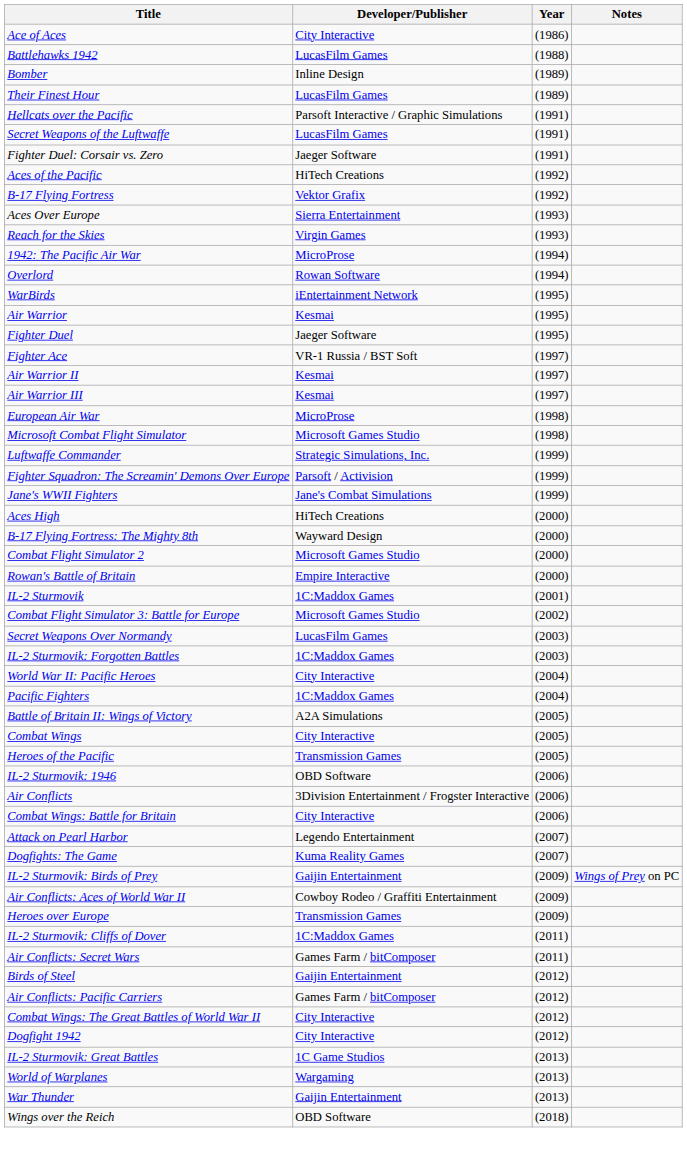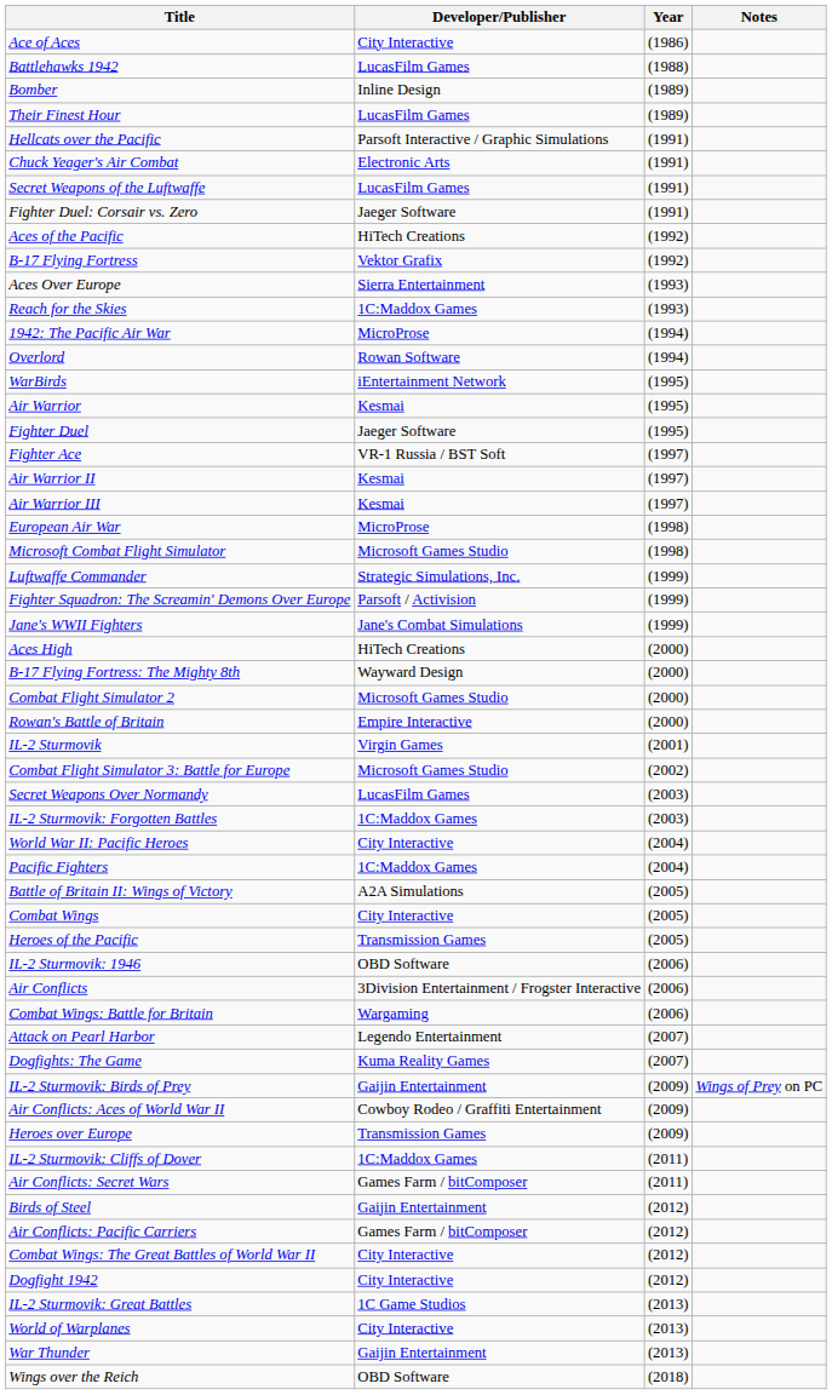 <table class="wikitable sortable">
 <tr>
 <th>Title</th>
 <th>Developer/Publisher</th>
 <th>Year</th>
 <th>Notes</th>
 </tr>
 <tr>
 <td><em><a href='#'>Ace of Aces</a></em></td>
 <td><a href='#'>City Interactive</a></td>
 <td>(1986)</td>
 <td></td>
 </tr>
 <tr>
 <td><em><a href='#'>Battlehawks 1942</a></em></td>
 <td><a href='#'>LucasFilm Games</a></td>
 <td>(1988)</td>
 <td></td>
 </tr>
 <tr>
 <td><em><a href='#'>Bomber</a></em></td>
 <td>Inline Design</td>
 <td>(1989)</td>
 <td></td>
 </tr>
 <tr>
 <td><em><a href='#'>Their Finest Hour</a></em></td>
 <td><a href='#'>LucasFilm Games</a></td>
 <td>(1989)</td>
 <td></td>
 </tr>
 <tr>
 <td><em><a href='#'>Hellcats over the Pacific</a></em></td>
 <td>Parsoft Interactive / Graphic Simulations</td>
 <td>(1991)</td>
 <td></td>
 </tr>
 <tr>
+<td><em><a href='#'>Chuck Yeager's Air Combat</a></em></td>
+<td><a href='#'>Electronic Arts</a></td>
+<td>(1991)</td>
+<td></td>
+</tr>
+<tr>
 <td><em><a href='#'>Secret Weapons of the Luftwaffe</a></em></td>
 <td><a href='#'>LucasFilm Games</a></td>
 <td>(1991)</td>
 <td></td>
 </tr>
 <tr>
 <td><em>Fighter Duel: Corsair vs. Zero</em></td>
 <td>Jaeger Software</td>
 <td>(1991)</td>
 <td></td>
 </tr>
 <tr>
 <td><em><a href='#'>Aces of the Pacific</a></em></td>
 <td>HiTech Creations</td>
 <td>(1992)</td>
 <td></td>
 </tr>
 <tr>
 <td><em><a href='#'>B-17 Flying Fortress</a></em></td>
 <td><a href='#'>Vektor Grafix</a></td>
 <td>(1992)</td>
 <td></td>
 </tr>
 <tr>
 <td><em>Aces Over Europe</em></td>
 <td><a href='#'>Sierra Entertainment</a></td>
 <td>(1993)</td>
 <td></td>
 </tr>
 <tr>
 <td><em><a href='#'>Reach for the Skies</a></em></td>
-<td><a href='#'>Virgin Games</a></td>
+<td><a href='#'>1C:Maddox Games</a></td>
 <td>(1993)</td>
 <td></td>
 </tr>
 <tr>
 <td><em><a href='#'>1942: The Pacific Air War</a></em></td>
 <td><a href='#'>MicroProse</a></td>
 <td>(1994)</td>
 <td></td>
 </tr>
 <tr>
 <td><em><a href='#'>Overlord</a></em></td>
 <td><a href='#'>Rowan Software</a></td>
 <td>(1994)</td>
 <td></td>
 </tr>
 <tr>
 <td><em><a href='#'>WarBirds</a></em></td>
 <td><a href='#'>iEntertainment Network</a></td>
 <td>(1995)</td>
 <td></td>
 </tr>
 <tr>
 <td><em><a href='#'>Air Warrior</a></em></td>
 <td><a href='#'>Kesmai</a></td>
 <td>(1995)</td>
 <td></td>
 </tr>
 <tr>
 <td><em><a href='#'>Fighter Duel</a></em></td>
 <td>Jaeger Software</td>
 <td>(1995)</td>
 <td></td>
 </tr>
 <tr>
 <td><em><a href='#'>Fighter Ace</a></em></td>
 <td>VR-1 Russia / BST Soft</td>
 <td>(1997)</td>
 <td></td>
 </tr>
 <tr>
 <td><em><a href='#'>Air Warrior II</a></em></td>
 <td><a href='#'>Kesmai</a></td>
 <td>(1997)</td>
 <td></td>
 </tr>
 <tr>
 <td><em><a href='#'>Air Warrior III</a></em></td>
 <td><a href='#'>Kesmai</a></td>
 <td>(1997)</td>
 <td></td>
 </tr>
 <tr>
 <td><em><a href='#'>European Air War</a></em></td>
 <td><a href='#'>MicroProse</a></td>
 <td>(1998)</td>
 <td></td>
 </tr>
 <tr>
 <td><em><a href='#'>Microsoft Combat Flight Simulator</a></em></td>
 <td><a href='#'>Microsoft Games Studio</a></td>
 <td>(1998)</td>
 <td></td>
 </tr>
 <tr>
 <td><em><a href='#'>Luftwaffe Commander</a></em></td>
 <td><a href='#'>Strategic Simulations, Inc.</a></td>
 <td>(1999)</td>
 <td></td>
 </tr>
 <tr>
 <td><em><a href='#'>Fighter Squadron: The Screamin' Demons Over Europe</a></em></td>
 <td><a href='#'>Parsoft</a> / <a href='#'>Activision</a></td>
 <td>(1999)</td>
 <td></td>
 </tr>
 <tr>
 <td><em><a href='#'>Jane's WWII Fighters</a></em></td>
 <td><a href='#'>Jane's Combat Simulations</a></td>
 <td>(1999)</td>
 <td></td>
 </tr>
 <tr>
 <td><em><a href='#'>Aces High</a></em></td>
 <td>HiTech Creations</td>
 <td>(2000)</td>
 <td></td>
 </tr>
 <tr>
 <td><em><a href='#'>B-17 Flying Fortress: The Mighty 8th</a></em></td>
 <td>Wayward Design</td>
 <td>(2000)</td>
 <td></td>
 </tr>
 <tr>
 <td><em><a href='#'>Combat Flight Simulator 2</a></em></td>
 <td><a href='#'>Microsoft Games Studio</a></td>
 <td>(2000)</td>
 <td></td>
 </tr>
 <tr>
 <td><em><a href='#'>Rowan's Battle of Britain</a></em></td>
 <td><a href='#'>Empire Interactive</a></td>
 <td>(2000)</td>
 <td></td>
 </tr>
 <tr>
 <td><em><a href='#'>IL-2 Sturmovik</a></em></td>
-<td><a href='#'>1C:Maddox Games</a></td>
+<td><a href='#'>Virgin Games</a></td>
 <td>(2001)</td>
 <td></td>
 </tr>
 <tr>
 <td><em><a href='#'>Combat Flight Simulator 3: Battle for Europe</a></em></td>
 <td><a href='#'>Microsoft Games Studio</a></td>
 <td>(2002)</td>
 <td></td>
 </tr>
 <tr>
 <td><em><a href='#'>Secret Weapons Over Normandy</a></em></td>
 <td><a href='#'>LucasFilm Games</a></td>
 <td>(2003)</td>
 <td></td>
 </tr>
 <tr>
 <td><em><a href='#'>IL-2 Sturmovik: Forgotten Battles</a></em></td>
 <td><a href='#'>1C:Maddox Games</a></td>
 <td>(2003)</td>
 <td></td>
 </tr>
 <tr>
 <td><em><a href='#'>World War II: Pacific Heroes</a></em></td>
 <td><a href='#'>City Interactive</a></td>
 <td>(2004)</td>
 <td></td>
 </tr>
 <tr>
 <td><em><a href='#'>Pacific Fighters</a></em></td>
 <td><a href='#'>1C:Maddox Games</a></td>
 <td>(2004)</td>
 <td></td>
 </tr>
 <tr>
 <td><em><a href='#'>Battle of Britain II: Wings of Victory</a></em></td>
 <td>A2A Simulations</td>
 <td>(2005)</td>
 <td></td>
 </tr>
 <tr>
 <td><em><a href='#'>Combat Wings</a></em></td>
 <td><a href='#'>City Interactive</a></td>
 <td>(2005)</td>
 <td></td>
 </tr>
 <tr>
 <td><em><a href='#'>Heroes of the Pacific</a></em></td>
 <td><a href='#'>Transmission Games</a></td>
 <td>(2005)</td>
 <td></td>
 </tr>
 <tr>
 <td><em><a href='#'>IL-2 Sturmovik: 1946</a></em></td>
 <td>OBD Software</td>
 <td>(2006)</td>
 <td></td>
 </tr>
 <tr>
 <td><em><a href='#'>Air Conflicts</a></em></td>
 <td>3Division Entertainment / Frogster Interactive</td>
 <td>(2006)</td>
 <td></td>
 </tr>
 <tr>
 <td><a href='#'><em>Combat Wings: Battle for Britain</em></a></td>
-<td><a href='#'>City Interactive</a></td>
+<td><a href='#'>Wargaming</a></td>
 <td>(2006)</td>
 <td></td>
 </tr>
 <tr>
 <td><em><a href='#'>Attack on Pearl Harbor</a></em></td>
 <td>Legendo Entertainment</td>
 <td>(2007)</td>
 <td></td>
 </tr>
 <tr>
 <td><em><a href='#'>Dogfights: The Game</a></em></td>
 <td><a href='#'>Kuma Reality Games</a></td>
 <td>(2007)</td>
 <td></td>
 </tr>
 <tr>
 <td><em><a href='#'>IL-2 Sturmovik: Birds of Prey</a></em></td>
 <td><a href='#'>Gaijin Entertainment</a></td>
 <td>(2009)</td>
 <td><em><a href='#'>Wings of Prey</a></em> on PC</td>
 </tr>
 <tr>
 <td><em><a href='#'>Air Conflicts: Aces of World War II</a></em></td>
 <td>Cowboy Rodeo / Graffiti Entertainment</td>
 <td>(2009)</td>
 <td></td>
 </tr>
 <tr>
 <td><em><a href='#'>Heroes over Europe</a></em></td>
 <td><a href='#'>Transmission Games</a></td>
 <td>(2009)</td>
 <td></td>
 </tr>
 <tr>
 <td><em><a href='#'>IL-2 Sturmovik: Cliffs of Dover</a></em></td>
 <td><a href='#'>1C:Maddox Games</a></td>
 <td>(2011)</td>
 <td></td>
 </tr>
 <tr>
 <td><em><a href='#'>Air Conflicts: Secret Wars</a></em></td>
 <td>Games Farm / <a href='#'>bitComposer</a></td>
 <td>(2011)</td>
 <td></td>
 </tr>
 <tr>
 <td><em><a href='#'>Birds of Steel</a></em></td>
 <td><a href='#'>Gaijin Entertainment</a></td>
 <td>(2012)</td>
 <td></td>
 </tr>
 <tr>
 <td><em><a href='#'>Air Conflicts: Pacific Carriers</a></em></td>
 <td>Games Farm / <a href='#'>bitComposer</a></td>
 <td>(2012)</td>
 <td></td>
 </tr>
 <tr>
 <td><em><a href='#'>Combat Wings: The Great Battles of World War II</a></em></td>
 <td><a href='#'>City Interactive</a></td>
 <td>(2012)</td>
 <td></td>
 </tr>
 <tr>
 <td><em><a href='#'>Dogfight 1942</a></em></td>
 <td><a href='#'>City Interactive</a></td>
 <td>(2012)</td>
 <td></td>
 </tr>
 <tr>
 <td><em><a href='#'>IL-2 Sturmovik: Great Battles</a></em></td>
 <td><a href='#'>1C Game Studios</a></td>
 <td>(2013)</td>
 <td></td>
 </tr>
 <tr>
 <td><em><a href='#'>World of Warplanes</a></em></td>
-<td><a href='#'>Wargaming</a></td>
+<td><a href='#'>City Interactive</a></td>
 <td>(2013)</td>
 <td></td>
 </tr>
 <tr>
 <td><em><a href='#'>War Thunder</a></em></td>
 <td><a href='#'>Gaijin Entertainment</a></td>
 <td>(2013)</td>
 <td></td>
 </tr>
 <tr>
 <td><em>Wings over the Reich</em></td>
 <td>OBD Software</td>
 <td>(2018)</td>
 <td></td>
 </tr>
 </table>
